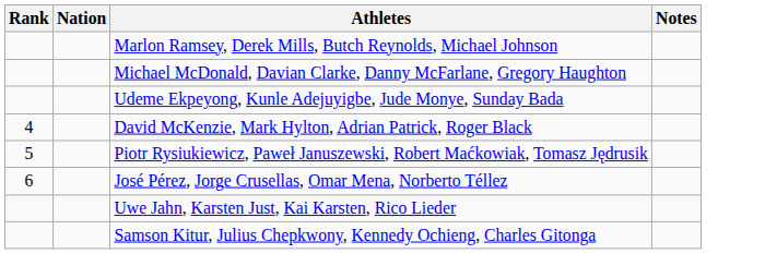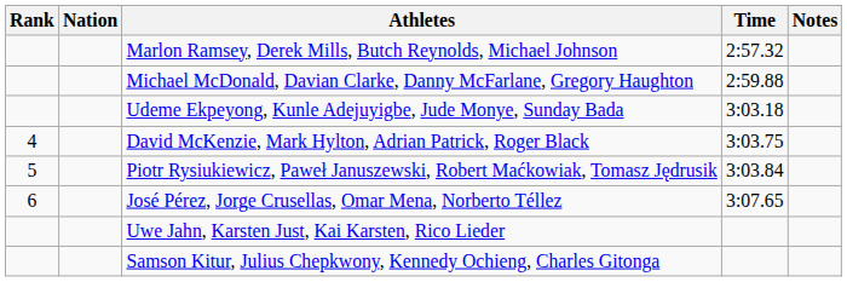 <table class="wikitable sortable" style="text-align:center">
 <tr>
 <th>Rank</th>
 <th>Nation</th>
 <th>Athletes</th>
+<th>Time</th>
 <th>Notes</th>
 </tr>
 <tr>
 <td></td>
 <td align=left></td>
 <td align=left><a href='#'>Marlon Ramsey</a>, <a href='#'>Derek Mills</a>, <a href='#'>Butch Reynolds</a>, <a href='#'>Michael Johnson</a></td>
+<td>2:57.32</td>
 <td></td>
 </tr>
 <tr>
 <td></td>
 <td align=left></td>
 <td align=left><a href='#'>Michael McDonald</a>, <a href='#'>Davian Clarke</a>, <a href='#'>Danny McFarlane</a>, <a href='#'>Gregory Haughton</a></td>
+<td>2:59.88</td>
 <td></td>
 </tr>
 <tr>
 <td></td>
 <td align=left></td>
 <td align=left><a href='#'>Udeme Ekpeyong</a>, <a href='#'>Kunle Adejuyigbe</a>, <a href='#'>Jude Monye</a>, <a href='#'>Sunday Bada</a></td>
+<td>3:03.18</td>
 <td></td>
 </tr>
 <tr>
 <td>4</td>
 <td align=left></td>
 <td align=left><a href='#'>David McKenzie</a>, <a href='#'>Mark Hylton</a>, <a href='#'>Adrian Patrick</a>, <a href='#'>Roger Black</a></td>
+<td>3:03.75</td>
 <td></td>
 </tr>
 <tr>
 <td>5</td>
 <td align=left></td>
 <td align=left><a href='#'>Piotr Rysiukiewicz</a>, <a href='#'>Paweł Januszewski</a>, <a href='#'>Robert Maćkowiak</a>, <a href='#'>Tomasz Jędrusik</a></td>
+<td>3:03.84</td>
 <td></td>
 </tr>
 <tr>
 <td>6</td>
 <td align=left></td>
 <td align=left><a href='#'>José Pérez</a>, <a href='#'>Jorge Crusellas</a>, <a href='#'>Omar Mena</a>, <a href='#'>Norberto Téllez</a></td>
+<td>3:07.65</td>
 <td></td>
 </tr>
 <tr>
 <td></td>
 <td align=left></td>
 <td align=left><a href='#'>Uwe Jahn</a>, <a href='#'>Karsten Just</a>, <a href='#'>Kai Karsten</a>, <a href='#'>Rico Lieder</a></td>
 <td></td>
+<td></td>
 </tr>
 <tr>
 <td></td>
 <td align=left></td>
 <td align=left><a href='#'>Samson Kitur</a>, <a href='#'>Julius Chepkwony</a>, <a href='#'>Kennedy Ochieng</a>, <a href='#'>Charles Gitonga</a></td>
 <td></td>
+<td></td>
 </tr>
 </table>
